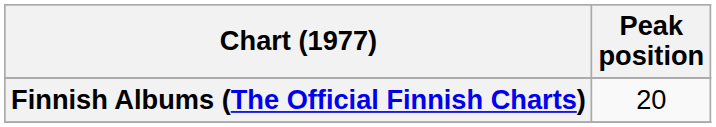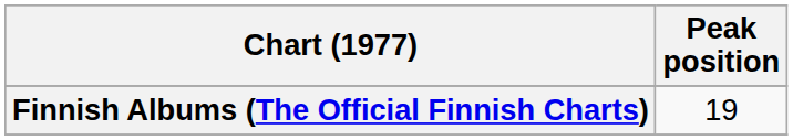 <table class="wikitable sortable plainrowheaders">
 <tr>
 <th>Chart (1977)</th>
 <th>Peak<br>position</th>
 </tr>
 <tr>
 </tr>
 <tr>
 </tr>
 <tr>
 <th scope="row">Finnish Albums (<a href='#'>The Official Finnish Charts</a>)</th>
-<td align="center">20</td>
+<td align="center">19</td>
 </tr>
 <tr>
 </tr>
 <tr>
 </tr>
 <tr>
 </tr>
 </table>
